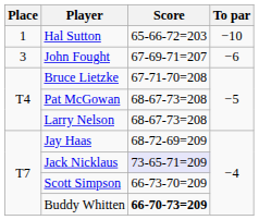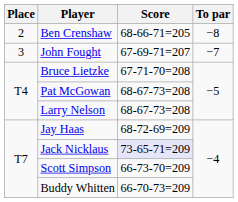 <table class="wikitable">
 <tr>
 <th>Place</th>
 <th>Player</th>
 <th>Score</th>
 <th>To par</th>
 </tr>
 <tr>
-<td align="center">1</td>
-<td> <a href='#'>Hal Sutton</a></td>
-<td>65-66-72=203</td>
-<td align="center">−10</td>
+<td align="center">2</td>
+<td> <a href='#'>Ben Crenshaw</a></td>
+<td>68-66-71=205</td>
+<td align="center">−8</td>
 </tr>
 <tr>
 <td align="center">3</td>
 <td> <a href='#'>John Fought</a></td>
 <td>67-69-71=207</td>
-<td align="center">−6</td>
+<td align="center">−7</td>
 </tr>
 <tr>
 <td rowspan=3 align="center">T4</td>
 <td> <a href='#'>Bruce Lietzke</a></td>
 <td>67-71-70=208</td>
 <td rowspan=3 align="center">−5</td>
 </tr>
 <tr>
 <td> <a href='#'>Pat McGowan</a></td>
 <td>68-67-73=208</td>
 </tr>
 <tr>
 <td> <a href='#'>Larry Nelson</a></td>
 <td>68-67-73=208</td>
 </tr>
 <tr>
 <td rowspan=4 align="center">T7</td>
 <td> <a href='#'>Jay Haas</a></td>
 <td>68-72-69=209</td>
 <td rowspan=4 align="center">−4</td>
 </tr>
 <tr>
 <td> <a href='#'>Jack Nicklaus</a></td>
 <td style="background: lavender;">73-65-71=209</td>
 </tr>
 <tr>
 <td> <a href='#'>Scott Simpson</a></td>
 <td>66-73-70=209</td>
 </tr>
 <tr>
 <td> Buddy Whitten</td>
-<td><strong>66-70-73=209</strong></td>
+<td>66-70-73=209</td>
 </tr>
 </table>
